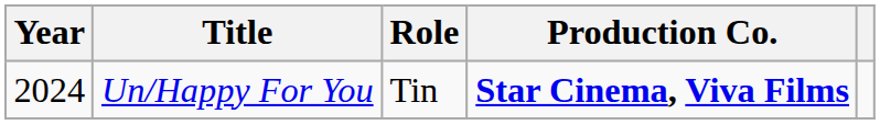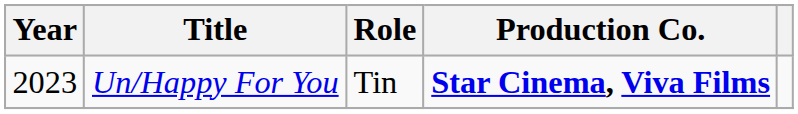 <table class="wikitable sortable">
 <tr>
 <th scope="col">Year</th>
 <th scope="col">Title</th>
 <th scope="col">Role</th>
 <th scope="col">Production Co.</th>
 <th scope="col" class="unsortable"></th>
 </tr>
 <tr>
-<td>2024</td>
+<td>2023</td>
 <td><em><a href='#'>Un/Happy For You</a></em></td>
 <td>Tin</td>
 <td><strong><a href='#'>Star Cinema</a>, <a href='#'>Viva Films</a></strong></td>
 <td></td>
 </tr>
 <tr>
 </tr>
 </table>
